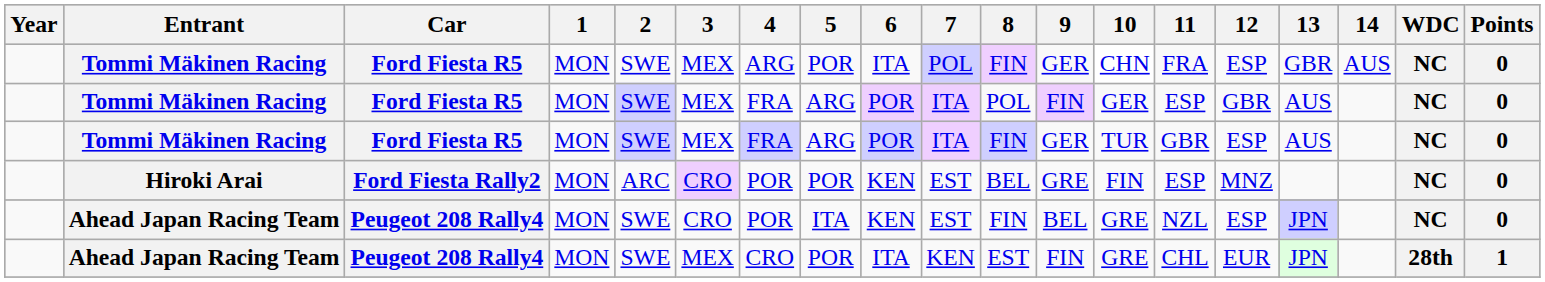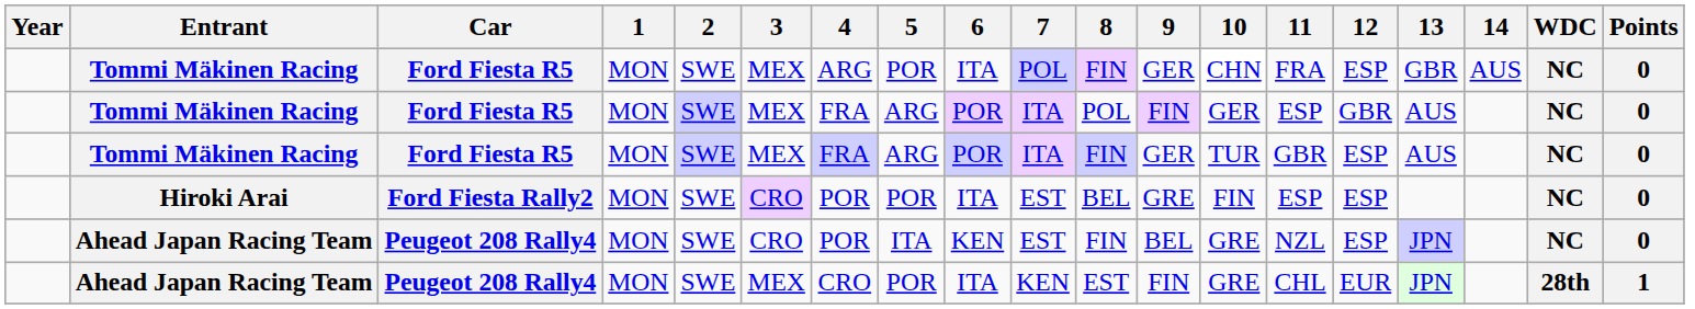 <table class="wikitable" style="text-align:center; font-size:90%">
 <tr>
 <th>Year</th>
 <th>Entrant</th>
 <th>Car</th>
 <th>1</th>
 <th>2</th>
 <th>3</th>
 <th>4</th>
 <th>5</th>
 <th>6</th>
 <th>7</th>
 <th>8</th>
 <th>9</th>
 <th>10</th>
 <th>11</th>
 <th>12</th>
 <th>13</th>
 <th>14</th>
 <th>WDC</th>
 <th>Points</th>
 </tr>
 <tr>
 <td></td>
 <th><a href='#'>Tommi Mäkinen Racing</a></th>
 <th><a href='#'>Ford Fiesta R5</a></th>
 <td><a href='#'>MON</a></td>
 <td><a href='#'>SWE</a></td>
 <td><a href='#'>MEX</a></td>
 <td><a href='#'>ARG</a></td>
 <td><a href='#'>POR</a></td>
 <td><a href='#'>ITA</a></td>
 <td style="background:#CFCFFF"><a href='#'>POL</a><br></td>
 <td style="background:#EFCFFF"><a href='#'>FIN</a><br></td>
 <td><a href='#'>GER</a></td>
 <td style="background:#FFFFFF"><a href='#'>CHN</a><br></td>
 <td><a href='#'>FRA</a></td>
 <td><a href='#'>ESP</a></td>
 <td><a href='#'>GBR</a></td>
 <td><a href='#'>AUS</a></td>
 <th>NC</th>
 <th>0</th>
 </tr>
 <tr>
 <td></td>
 <th><a href='#'>Tommi Mäkinen Racing</a></th>
 <th><a href='#'>Ford Fiesta R5</a></th>
 <td><a href='#'>MON</a></td>
 <td style="background:#CFCFFF"><a href='#'>SWE</a><br></td>
 <td><a href='#'>MEX</a></td>
 <td><a href='#'>FRA</a></td>
 <td><a href='#'>ARG</a></td>
 <td style="background:#EFCFFF"><a href='#'>POR</a><br></td>
 <td style="background:#EFCFFF"><a href='#'>ITA</a><br></td>
 <td><a href='#'>POL</a></td>
 <td style="background:#EFCFFF"><a href='#'>FIN</a><br></td>
 <td><a href='#'>GER</a></td>
 <td><a href='#'>ESP</a></td>
 <td><a href='#'>GBR</a></td>
 <td><a href='#'>AUS</a></td>
 <td></td>
 <th>NC</th>
 <th>0</th>
 </tr>
 <tr>
 <td></td>
 <th><a href='#'>Tommi Mäkinen Racing</a></th>
 <th><a href='#'>Ford Fiesta R5</a></th>
 <td><a href='#'>MON</a></td>
 <td style="background:#CFCFFF"><a href='#'>SWE</a><br></td>
 <td><a href='#'>MEX</a></td>
 <td style="background:#CFCFFF"><a href='#'>FRA</a><br></td>
 <td><a href='#'>ARG</a></td>
 <td style="background:#CFCFFF"><a href='#'>POR</a><br></td>
 <td style="background:#EFCFFF"><a href='#'>ITA</a><br></td>
 <td style="background:#CFCFFF"><a href='#'>FIN</a><br></td>
 <td><a href='#'>GER</a></td>
 <td><a href='#'>TUR</a></td>
 <td><a href='#'>GBR</a></td>
 <td><a href='#'>ESP</a></td>
 <td><a href='#'>AUS</a></td>
 <td></td>
 <th>NC</th>
 <th>0</th>
 </tr>
 <tr>
 <td></td>
 <th>Hiroki Arai</th>
 <th><a href='#'>Ford Fiesta Rally2</a></th>
 <td><a href='#'>MON</a></td>
-<td><a href='#'>ARC</a></td>
+<td><a href='#'>SWE</a></td>
 <td style="background:#EFCFFF"><a href='#'>CRO</a><br></td>
 <td><a href='#'>POR</a></td>
 <td><a href='#'>POR</a></td>
-<td><a href='#'>KEN</a></td>
+<td><a href='#'>ITA</a></td>
 <td><a href='#'>EST</a></td>
 <td><a href='#'>BEL</a></td>
 <td><a href='#'>GRE</a></td>
 <td><a href='#'>FIN</a></td>
 <td><a href='#'>ESP</a></td>
-<td><a href='#'>MNZ</a></td>
+<td><a href='#'>ESP</a></td>
 <td></td>
 <td></td>
 <th>NC</th>
 <th>0</th>
 </tr>
 <tr>
 <td></td>
 <th>Ahead Japan Racing Team</th>
 <th><a href='#'>Peugeot 208 Rally4</a></th>
 <td><a href='#'>MON</a></td>
 <td><a href='#'>SWE</a></td>
 <td><a href='#'>CRO</a></td>
 <td><a href='#'>POR</a></td>
 <td><a href='#'>ITA</a></td>
 <td><a href='#'>KEN</a></td>
 <td><a href='#'>EST</a></td>
 <td><a href='#'>FIN</a></td>
 <td><a href='#'>BEL</a></td>
 <td><a href='#'>GRE</a></td>
 <td><a href='#'>NZL</a></td>
 <td><a href='#'>ESP</a></td>
 <td style="background:#CFCFFF"><a href='#'>JPN</a><br></td>
 <td></td>
 <th>NC</th>
 <th>0</th>
 </tr>
 <tr>
 <td></td>
 <th>Ahead Japan Racing Team</th>
 <th><a href='#'>Peugeot 208 Rally4</a></th>
 <td><a href='#'>MON</a></td>
 <td><a href='#'>SWE</a></td>
 <td><a href='#'>MEX</a></td>
 <td><a href='#'>CRO</a></td>
 <td><a href='#'>POR</a></td>
 <td><a href='#'>ITA</a></td>
 <td><a href='#'>KEN</a></td>
 <td><a href='#'>EST</a></td>
 <td><a href='#'>FIN</a></td>
 <td><a href='#'>GRE</a></td>
 <td><a href='#'>CHL</a></td>
 <td><a href='#'>EUR</a></td>
 <td style="background:#DFFFDF"><a href='#'>JPN</a><br></td>
 <td></td>
 <th>28th</th>
 <th>1</th>
 </tr>
 </table>
